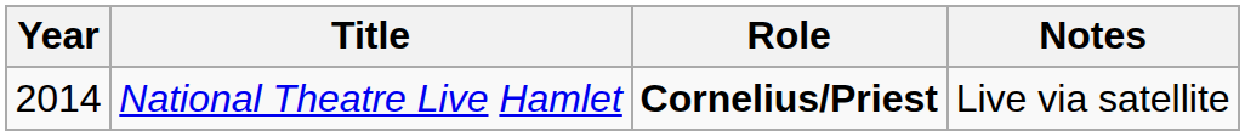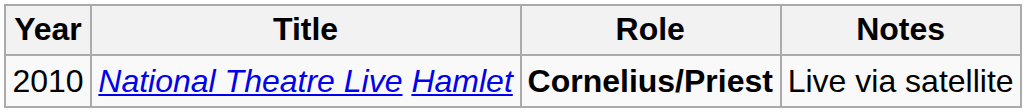 <table class="wikitable sortable">
 <tr>
 <th>Year</th>
 <th>Title</th>
 <th>Role</th>
 <th>Notes</th>
 </tr>
 <tr>
-<td>2014</td>
+<td>2010</td>
 <td><em><a href='#'>National Theatre Live</a></em>   <em> <a href='#'>Hamlet</a> </em></td>
 <td><strong>Cornelius/Priest</strong></td>
 <td>Live via satellite</td>
 </tr>
 </table>
